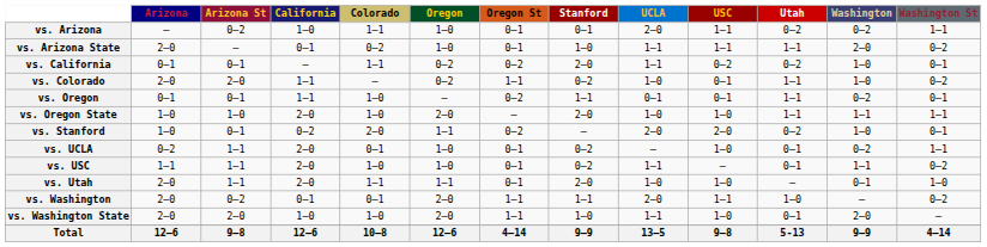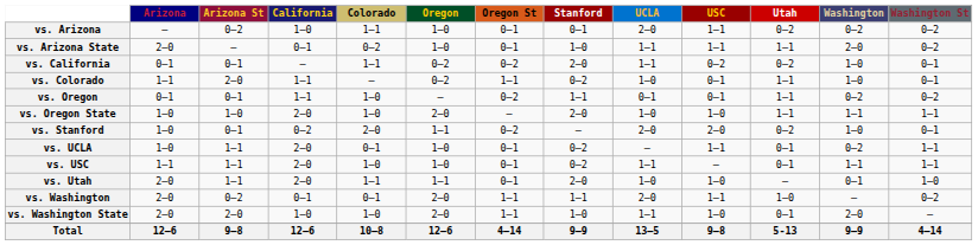 <table class="wikitable" style="white-space:nowrap;font-size:90%;">
 <tr>
 <th colspan=1 style="background:white; border-top-style:hidden; border-left-style:hidden;"   width=75> </th>
 <th style="background:#000080; color:#C41E3A;"  width=75>Arizona</th>
 <th style="background:#8D0E3B; color:#FCC626;"  width=75>Arizona St</th>
 <th style="background:#191970; color:#FCD116;"  width=75>California</th>
 <th style="background:#CEBE70; color:#000000;"  width=75>Colorado</th>
 <th style="background:#004F27; color:#FFCC00;"  width=75>Oregon</th>
 <th style="background:#D85A1A; color:#000000;"  width=75>Oregon St</th>
 <th style="background:#990000; color:#FFFFFF;"  width=75>Stanford</th>
 <th style="background:#0073CF; color:#FEBB36;"  width=75>UCLA</th>
 <th style="background:#990000; color:#FFCC00;"  width=75>USC</th>
 <th style="background:#CC0000; color:#FFFFFF;"  width=75>Utah</th>
 <th style="background:#3B3E72; color:#E2D2A3;"  width=75>Washington</th>
 <th style="background:#5E6A71; color:#981E32;"  width=75>Washington St</th>
 </tr>
 <tr style="text-align:center;">
 <th>vs. Arizona</th>
 <td>–</td>
 <td>0–2</td>
 <td>1–0</td>
 <td>1–1</td>
 <td>1–0</td>
 <td>0–1</td>
 <td>0–1</td>
 <td>2–0</td>
 <td>1–1</td>
 <td>0–2</td>
 <td>0–2</td>
-<td>1–1</td>
+<td>0–2</td>
 </tr>
 <tr style="text-align:center;">
 <th>vs. Arizona State</th>
 <td>2–0</td>
 <td>–</td>
 <td>0–1</td>
 <td>0–2</td>
 <td>1–0</td>
 <td>0–1</td>
 <td>1–0</td>
 <td>1–1</td>
 <td>1–1</td>
 <td>1–1</td>
 <td>2–0</td>
 <td>0–2</td>
 </tr>
 <tr style="text-align:center;">
 <th>vs. California</th>
 <td>0–1</td>
 <td>0–1</td>
 <td>–</td>
 <td>1–1</td>
 <td>0–2</td>
 <td>0–2</td>
 <td>2–0</td>
 <td>1–1</td>
 <td>0–2</td>
 <td>0–2</td>
 <td>1–0</td>
 <td>0–1</td>
 </tr>
 <tr style="text-align:center;">
 <th>vs. Colorado</th>
-<td>2–0</td>
+<td>1–1</td>
 <td>2–0</td>
 <td>1–1</td>
 <td>–</td>
 <td>0–2</td>
 <td>1–1</td>
 <td>0–2</td>
 <td>1–0</td>
 <td>0–1</td>
 <td>1–1</td>
 <td>1–0</td>
-<td>0–2</td>
+<td>0–1</td>
 </tr>
 <tr style="text-align:center;">
 <th>vs. Oregon</th>
 <td>0–1</td>
 <td>0–1</td>
 <td>1–1</td>
 <td>1–0</td>
 <td>–</td>
 <td>0–2</td>
 <td>1–1</td>
 <td>0–1</td>
 <td>0–1</td>
 <td>1–1</td>
 <td>0–2</td>
-<td>0–1</td>
+<td>0–2</td>
 </tr>
 <tr style="text-align:center;">
 <th>vs. Oregon State</th>
 <td>1–0</td>
 <td>1–0</td>
 <td>2–0</td>
 <td>1–0</td>
 <td>2–0</td>
 <td>–</td>
 <td>2–0</td>
 <td>1–0</td>
 <td>1–0</td>
 <td>1–1</td>
 <td>1–1</td>
 <td>1–1</td>
 </tr>
 <tr style="text-align:center;">
 <th>vs. Stanford</th>
 <td>1–0</td>
 <td>0–1</td>
 <td>0–2</td>
 <td>2–0</td>
 <td>1–1</td>
 <td>0–2</td>
 <td>–</td>
 <td>2–0</td>
 <td>2–0</td>
 <td>0–2</td>
 <td>1–0</td>
 <td>0–1</td>
 </tr>
 <tr style="text-align:center;">
 <th>vs. UCLA</th>
-<td>0–2</td>
+<td>1–0</td>
 <td>1–1</td>
 <td>2–0</td>
 <td>0–1</td>
 <td>1–0</td>
 <td>0–1</td>
 <td>0–2</td>
 <td>–</td>
-<td>1–0</td>
+<td>1–1</td>
 <td>0–1</td>
 <td>0–2</td>
 <td>1–1</td>
 </tr>
 <tr style="text-align:center;">
 <th>vs. USC</th>
 <td>1–1</td>
 <td>1–1</td>
 <td>2–0</td>
 <td>1–0</td>
 <td>1–0</td>
 <td>0–1</td>
 <td>0–2</td>
 <td>1–1</td>
 <td>–</td>
 <td>0–1</td>
 <td>1–1</td>
-<td>0–2</td>
+<td>1–1</td>
 </tr>
 <tr style="text-align:center;">
 <th>vs. Utah</th>
 <td>2–0</td>
 <td>1–1</td>
 <td>2–0</td>
 <td>1–1</td>
 <td>1–1</td>
 <td>0–1</td>
 <td>2–0</td>
 <td>1–0</td>
 <td>1–0</td>
 <td>–</td>
 <td>0–1</td>
 <td>1–0</td>
 </tr>
 <tr style="text-align:center;">
 <th>vs. Washington</th>
 <td>2–0</td>
 <td>0–2</td>
 <td>0–1</td>
 <td>0–1</td>
 <td>2–0</td>
 <td>1–1</td>
 <td>1–1</td>
 <td>2–0</td>
 <td>1–1</td>
 <td>1–0</td>
 <td>–</td>
 <td>0–2</td>
 </tr>
 <tr style="text-align:center;">
 <th>vs. Washington State</th>
 <td>2–0</td>
 <td>2–0</td>
 <td>1–0</td>
 <td>1–0</td>
 <td>2–0</td>
 <td>1–1</td>
 <td>1–0</td>
 <td>1–1</td>
 <td>1–0</td>
 <td>0–1</td>
 <td>2–0</td>
 <td>–</td>
 </tr>
 <tr style="text-align:center;">
 </tr>
 <tr style="text-align:center;">
 <th>Total</th>
 <th>12–6</th>
 <th>9–8</th>
 <th>12–6</th>
 <th>10–8</th>
 <th>12–6</th>
 <th>4–14</th>
 <th>9–9</th>
 <th>13–5</th>
 <th>9–8</th>
 <th>5-13</th>
 <th>9–9</th>
 <th>4–14</th>
 </tr>
 </table>
